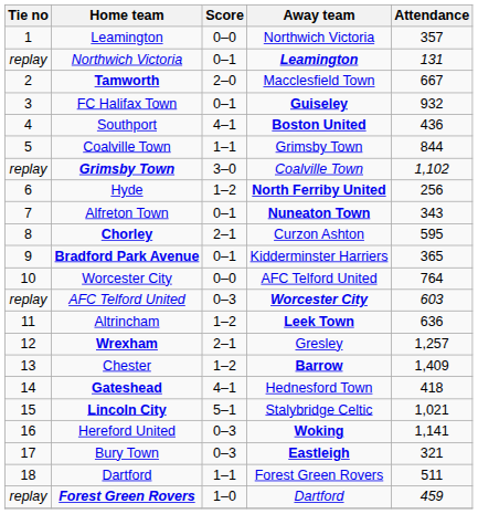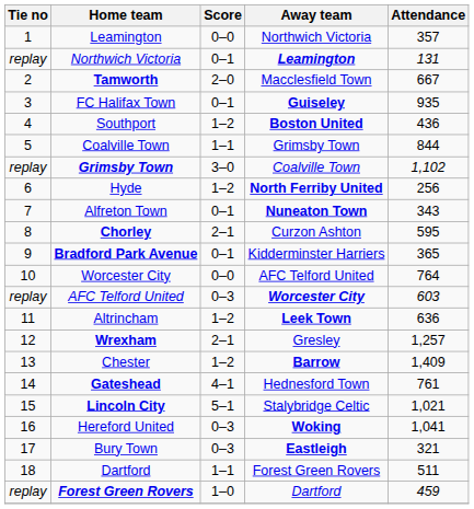 <table class="wikitable" style="text-align:center">
 <tr>
 <th>Tie no</th>
 <th>Home team</th>
 <th>Score</th>
 <th>Away team</th>
 <th>Attendance</th>
 </tr>
 <tr>
 <td>1</td>
 <td><a href='#'>Leamington</a></td>
 <td>0–0</td>
 <td><a href='#'>Northwich Victoria</a></td>
 <td>357</td>
 </tr>
 <tr>
 <td><em>replay</em></td>
 <td><em><a href='#'>Northwich Victoria</a></em></td>
 <td>0–1</td>
 <td><strong><em><a href='#'>Leamington</a></em></strong></td>
 <td><em>131</em></td>
 </tr>
 <tr>
 <td>2</td>
 <td><strong><a href='#'>Tamworth</a></strong></td>
 <td>2–0</td>
 <td><a href='#'>Macclesfield Town</a></td>
 <td>667</td>
 </tr>
 <tr>
 <td>3</td>
 <td><a href='#'>FC Halifax Town</a></td>
 <td>0–1</td>
 <td><strong><a href='#'>Guiseley</a></strong></td>
-<td>932</td>
+<td>935</td>
 </tr>
 <tr>
 <td>4</td>
 <td><a href='#'>Southport</a></td>
-<td>4–1</td>
+<td>1–2</td>
 <td><strong><a href='#'>Boston United</a></strong></td>
 <td>436</td>
 </tr>
 <tr>
 <td>5</td>
 <td><a href='#'>Coalville Town</a></td>
 <td>1–1</td>
 <td><a href='#'>Grimsby Town</a></td>
 <td>844</td>
 </tr>
 <tr>
 <td><em>replay</em></td>
 <td><strong><em><a href='#'>Grimsby Town</a></em></strong></td>
 <td>3–0</td>
 <td><em><a href='#'>Coalville Town</a></em></td>
 <td><em>1,102</em></td>
 </tr>
 <tr>
 <td>6</td>
 <td><a href='#'>Hyde</a></td>
 <td>1–2</td>
 <td><strong><a href='#'>North Ferriby United</a></strong></td>
 <td>256</td>
 </tr>
 <tr>
 <td>7</td>
 <td><a href='#'>Alfreton Town</a></td>
 <td>0–1</td>
 <td><strong><a href='#'>Nuneaton Town</a></strong></td>
 <td>343</td>
 </tr>
 <tr>
 <td>8</td>
 <td><strong><a href='#'>Chorley</a></strong></td>
 <td>2–1</td>
 <td><a href='#'>Curzon Ashton</a></td>
 <td>595</td>
 </tr>
 <tr>
 <td>9</td>
 <td><strong><a href='#'>Bradford Park Avenue</a></strong></td>
 <td>0–1</td>
 <td><a href='#'>Kidderminster Harriers</a></td>
 <td>365</td>
 </tr>
 <tr>
 <td>10</td>
 <td><a href='#'>Worcester City</a></td>
 <td>0–0</td>
 <td><a href='#'>AFC Telford United</a></td>
 <td>764</td>
 </tr>
 <tr>
 <td><em>replay</em></td>
 <td><em><a href='#'>AFC Telford United</a></em></td>
 <td>0–3</td>
 <td><strong><em><a href='#'>Worcester City</a></em></strong></td>
 <td><em>603</em></td>
 </tr>
 <tr>
 <td>11</td>
 <td><a href='#'>Altrincham</a></td>
 <td>1–2</td>
 <td><strong><a href='#'>Leek Town</a></strong></td>
 <td>636</td>
 </tr>
 <tr>
 <td>12</td>
 <td><strong><a href='#'>Wrexham</a></strong></td>
 <td>2–1</td>
 <td><a href='#'>Gresley</a></td>
 <td>1,257</td>
 </tr>
 <tr>
 <td>13</td>
 <td><a href='#'>Chester</a></td>
 <td>1–2</td>
 <td><strong><a href='#'>Barrow</a></strong></td>
 <td>1,409</td>
 </tr>
 <tr>
 <td>14</td>
 <td><strong><a href='#'>Gateshead</a></strong></td>
 <td>4–1</td>
 <td><a href='#'>Hednesford Town</a></td>
-<td>418</td>
+<td>761</td>
 </tr>
 <tr>
 <td>15</td>
 <td><strong><a href='#'>Lincoln City</a></strong></td>
 <td>5–1</td>
 <td><a href='#'>Stalybridge Celtic</a></td>
 <td>1,021</td>
 </tr>
 <tr>
 <td>16</td>
 <td><a href='#'>Hereford United</a></td>
 <td>0–3</td>
 <td><strong><a href='#'>Woking</a></strong></td>
-<td>1,141</td>
+<td>1,041</td>
 </tr>
 <tr>
 <td>17</td>
 <td><a href='#'>Bury Town</a></td>
 <td>0–3</td>
 <td><strong><a href='#'>Eastleigh</a></strong></td>
 <td>321</td>
 </tr>
 <tr>
 <td>18</td>
 <td><a href='#'>Dartford</a></td>
 <td>1–1</td>
 <td><a href='#'>Forest Green Rovers</a></td>
 <td>511</td>
 </tr>
 <tr>
 <td><em>replay</em></td>
 <td><strong><em><a href='#'>Forest Green Rovers</a></em></strong></td>
 <td>1–0</td>
 <td><em><a href='#'>Dartford</a></em></td>
 <td><em>459</em></td>
 </tr>
 <tr>
 </tr>
 </table>
